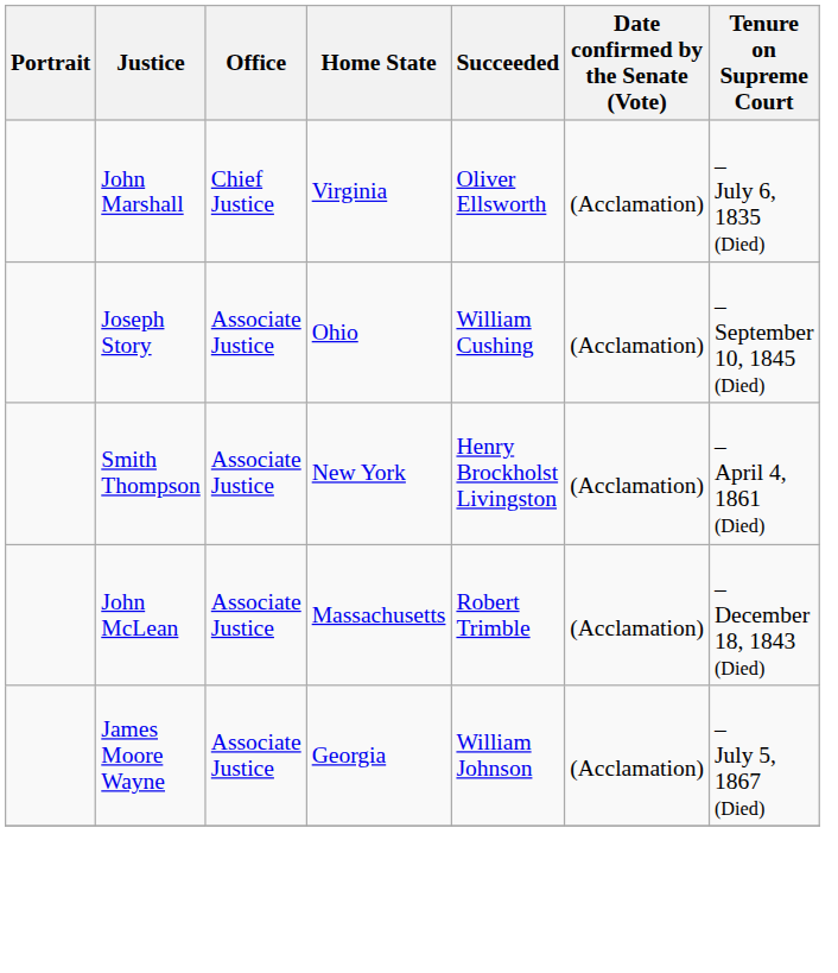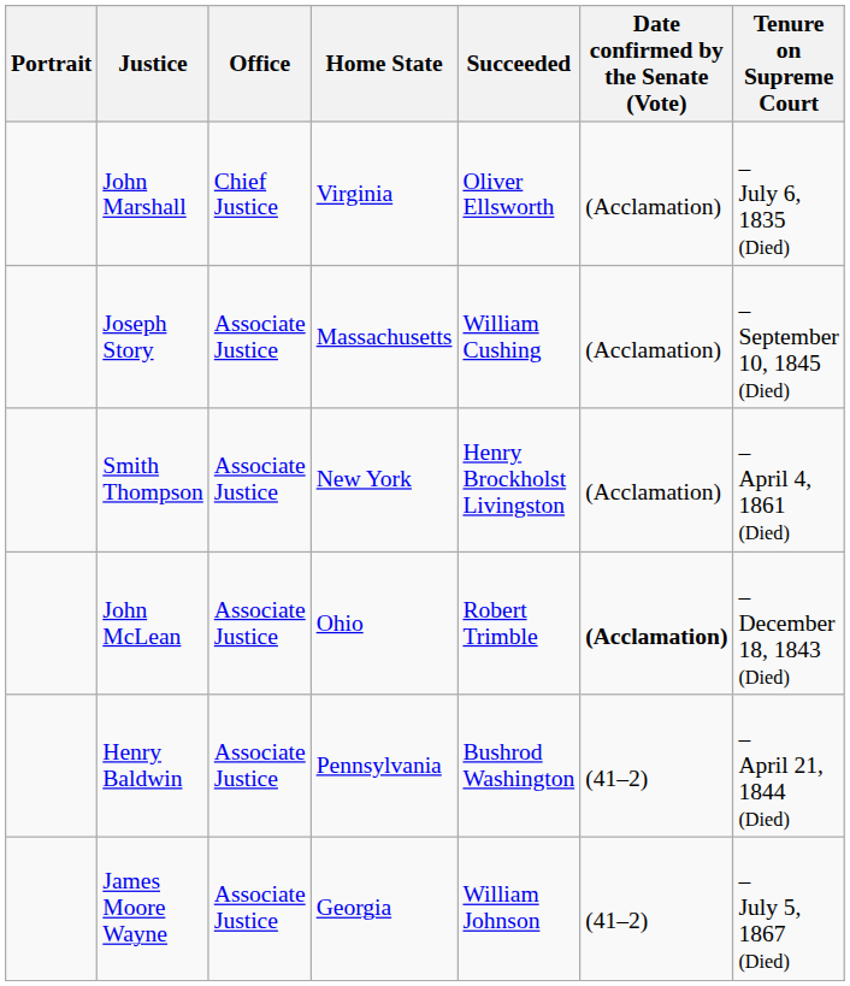 <table class="wikitable sortable">
 <tr>
 <th scope="col" style="width: 10px;">Portrait</th>
 <th scope="col" style="width: 10px;">Justice</th>
 <th scope="col" style="width: 10px;">Office</th>
 <th scope="col" style="width: 10px;">Home State</th>
 <th scope="col" style="width: 10px;">Succeeded</th>
 <th scope="col" style="width: 10px;">Date confirmed by the Senate<br>(Vote)</th>
 <th scope="col" style="width: 10px;">Tenure on Supreme Court</th>
 </tr>
 <tr>
 <td></td>
 <td><a href='#'>John Marshall</a></td>
 <td><a href='#'>Chief Justice</a></td>
 <td><a href='#'>Virginia</a></td>
 <td><a href='#'>Oliver Ellsworth</a></td>
 <td><br>(Acclamation)</td>
 <td><br>–<br>July 6, 1835<br><small>(Died)</small></td>
 </tr>
 <tr>
 <td></td>
 <td><a href='#'>Joseph Story</a><br></td>
 <td><a href='#'>Associate Justice</a></td>
-<td><a href='#'>Ohio</a></td>
+<td><a href='#'>Massachusetts</a></td>
 <td><a href='#'>William Cushing</a></td>
 <td><br>(Acclamation)</td>
 <td><br>–<br>September 10, 1845<br><small>(Died)</small></td>
 </tr>
 <tr>
 <td></td>
 <td><a href='#'>Smith Thompson</a></td>
 <td><a href='#'>Associate Justice</a></td>
 <td><a href='#'>New York</a></td>
 <td><a href='#'>Henry Brockholst Livingston</a></td>
 <td><br>(Acclamation)</td>
 <td><br>–<br>April 4, 1861<br><small>(Died)</small></td>
 </tr>
 <tr>
 <td></td>
 <td><a href='#'>John McLean</a></td>
 <td><a href='#'>Associate Justice</a></td>
-<td><a href='#'>Massachusetts</a></td>
+<td><a href='#'>Ohio</a></td>
 <td><a href='#'>Robert Trimble</a></td>
-<td><br>(Acclamation)</td>
+<td><strong><br>(Acclamation)</strong></td>
 <td><br>–<br>December 18, 1843<br><small>(Died)</small></td>
+</tr>
+<tr>
+<td></td>
+<td><a href='#'>Henry Baldwin</a></td>
+<td><a href='#'>Associate Justice</a></td>
+<td><a href='#'>Pennsylvania</a></td>
+<td><a href='#'>Bushrod Washington</a></td>
+<td><br>(41–2)</td>
+<td><br>–<br>April 21, 1844<br><small>(Died)</small></td>
 </tr>
 <tr>
 <td></td>
 <td><a href='#'>James Moore Wayne</a></td>
 <td><a href='#'>Associate Justice</a></td>
 <td><a href='#'>Georgia</a></td>
 <td><a href='#'>William Johnson</a></td>
-<td><br>(Acclamation)</td>
+<td><br>(41–2)</td>
 <td><br>–<br>July 5, 1867<br><small>(Died)</small></td>
 </tr>
 <tr>
 </tr>
 </table>
